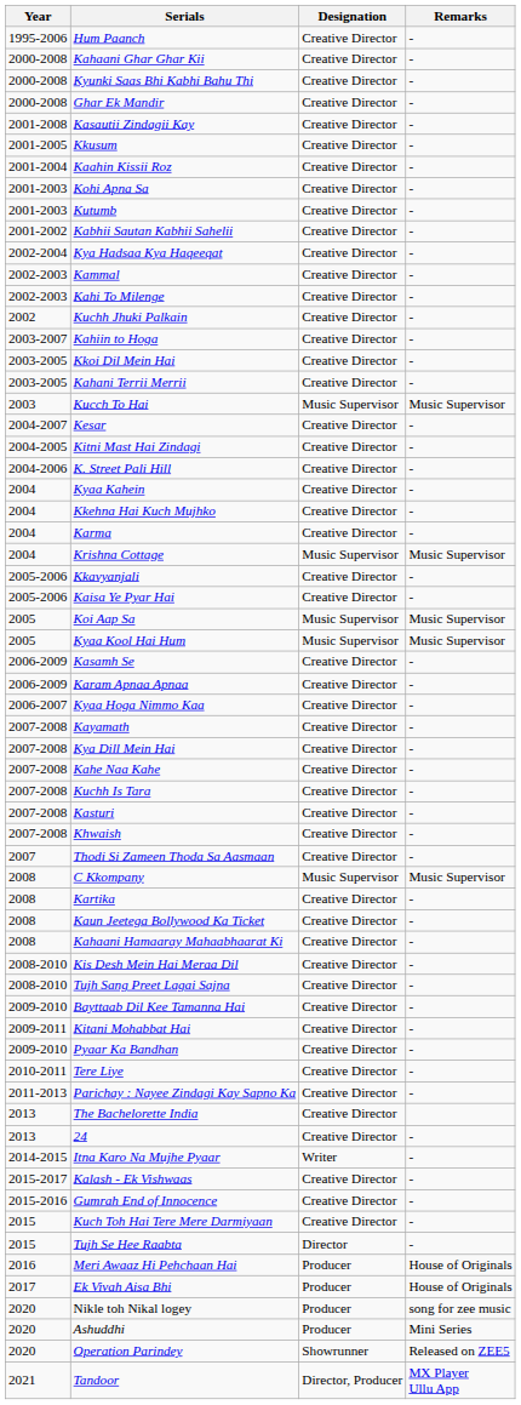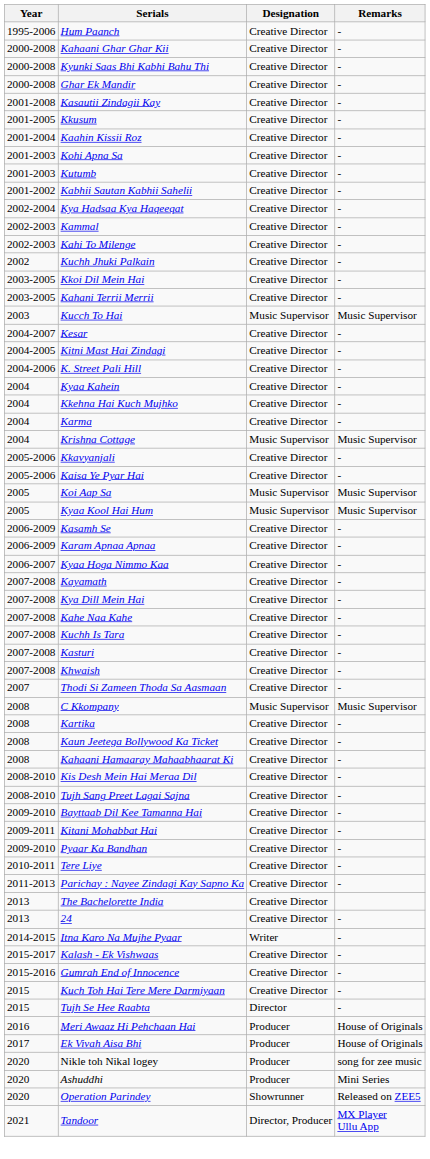 <table class="wikitable sortable">
 <tr>
 <th>Year</th>
 <th>Serials</th>
 <th>Designation</th>
 <th>Remarks</th>
 </tr>
 <tr>
 <td>1995-2006</td>
 <td><em><a href='#'>Hum Paanch</a></em></td>
 <td>Creative Director</td>
 <td>-</td>
 </tr>
 <tr>
 <td>2000-2008</td>
 <td><em><a href='#'>Kahaani Ghar Ghar Kii</a></em></td>
 <td>Creative Director</td>
 <td>-</td>
 </tr>
 <tr>
 <td>2000-2008</td>
 <td><em><a href='#'>Kyunki Saas Bhi Kabhi Bahu Thi</a></em></td>
 <td>Creative Director</td>
 <td>-</td>
 </tr>
 <tr>
 <td>2000-2008</td>
 <td><em><a href='#'>Ghar Ek Mandir</a></em></td>
 <td>Creative Director</td>
 <td>-</td>
 </tr>
 <tr>
 <td>2001-2008</td>
 <td><em><a href='#'>Kasautii Zindagii Kay</a></em></td>
 <td>Creative Director</td>
 <td>-</td>
 </tr>
 <tr>
 <td>2001-2005</td>
 <td><em><a href='#'>Kkusum</a></em></td>
 <td>Creative Director</td>
 <td>-</td>
 </tr>
 <tr>
 <td>2001-2004</td>
 <td><em><a href='#'>Kaahin Kissii Roz</a></em></td>
 <td>Creative Director</td>
 <td>-</td>
 </tr>
 <tr>
 <td>2001-2003</td>
 <td><em><a href='#'>Kohi Apna Sa</a></em></td>
 <td>Creative Director</td>
 <td>-</td>
 </tr>
 <tr>
 <td>2001-2003</td>
 <td><em><a href='#'>Kutumb</a></em></td>
 <td>Creative Director</td>
 <td>-</td>
 </tr>
 <tr>
 <td>2001-2002</td>
 <td><em><a href='#'>Kabhii Sautan Kabhii Sahelii</a></em></td>
 <td>Creative Director</td>
 <td>-</td>
 </tr>
 <tr>
 <td>2002-2004</td>
 <td><em><a href='#'>Kya Hadsaa Kya Haqeeqat</a></em></td>
 <td>Creative Director</td>
 <td>-</td>
 </tr>
 <tr>
 <td>2002-2003</td>
 <td><em><a href='#'>Kammal</a></em></td>
 <td>Creative Director</td>
 <td>-</td>
 </tr>
 <tr>
 <td>2002-2003</td>
 <td><em><a href='#'>Kahi To Milenge</a></em></td>
 <td>Creative Director</td>
 <td>-</td>
 </tr>
 <tr>
 <td>2002</td>
 <td><em><a href='#'>Kuchh Jhuki Palkain</a></em></td>
-<td>Creative Director</td>
-<td>-</td>
-</tr>
-<tr>
-<td>2003-2007</td>
-<td><em><a href='#'>Kahiin to Hoga</a></em></td>
 <td>Creative Director</td>
 <td>-</td>
 </tr>
 <tr>
 <td>2003-2005</td>
 <td><em><a href='#'>Kkoi Dil Mein Hai</a></em></td>
 <td>Creative Director</td>
 <td>-</td>
 </tr>
 <tr>
 <td>2003-2005</td>
 <td><em><a href='#'>Kahani Terrii Merrii</a></em></td>
 <td>Creative Director</td>
 <td>-</td>
 </tr>
 <tr>
 <td>2003</td>
 <td><em><a href='#'>Kucch To Hai</a></em></td>
 <td>Music Supervisor</td>
 <td>Music Supervisor</td>
 </tr>
 <tr>
 <td>2004-2007</td>
 <td><em><a href='#'>Kesar</a></em></td>
 <td>Creative Director</td>
 <td>-</td>
 </tr>
 <tr>
 <td>2004-2005</td>
 <td><em><a href='#'>Kitni Mast Hai Zindagi</a></em></td>
 <td>Creative Director</td>
 <td>-</td>
 </tr>
 <tr>
 <td>2004-2006</td>
 <td><em><a href='#'>K. Street Pali Hill</a></em></td>
 <td>Creative Director</td>
 <td>-</td>
 </tr>
 <tr>
 <td>2004</td>
 <td><em><a href='#'>Kyaa Kahein</a></em></td>
 <td>Creative Director</td>
 <td>-</td>
 </tr>
 <tr>
 <td>2004</td>
 <td><em><a href='#'>Kkehna Hai Kuch Mujhko</a></em></td>
 <td>Creative Director</td>
 <td>-</td>
 </tr>
 <tr>
 <td>2004</td>
 <td><em><a href='#'>Karma</a></em></td>
 <td>Creative Director</td>
 <td>-</td>
 </tr>
 <tr>
 <td>2004</td>
 <td><em><a href='#'>Krishna Cottage</a></em></td>
 <td>Music Supervisor</td>
 <td>Music Supervisor</td>
 </tr>
 <tr>
 <td>2005-2006</td>
 <td><em><a href='#'>Kkavyanjali</a></em></td>
 <td>Creative Director</td>
 <td>-</td>
 </tr>
 <tr>
 <td>2005-2006</td>
 <td><em><a href='#'>Kaisa Ye Pyar Hai</a></em></td>
 <td>Creative Director</td>
 <td>-</td>
 </tr>
 <tr>
 <td>2005</td>
 <td><em><a href='#'>Koi Aap Sa</a></em></td>
 <td>Music Supervisor</td>
 <td>Music Supervisor</td>
 </tr>
 <tr>
 <td>2005</td>
 <td><em><a href='#'>Kyaa Kool Hai Hum</a></em></td>
 <td>Music Supervisor</td>
 <td>Music Supervisor</td>
 </tr>
 <tr>
 <td>2006-2009</td>
 <td><em><a href='#'>Kasamh Se</a></em></td>
 <td>Creative Director</td>
 <td>-</td>
 </tr>
 <tr>
 <td>2006-2009</td>
 <td><em><a href='#'>Karam Apnaa Apnaa</a></em></td>
 <td>Creative Director</td>
 <td>-</td>
 </tr>
 <tr>
 <td>2006-2007</td>
 <td><em><a href='#'>Kyaa Hoga Nimmo Kaa</a></em></td>
 <td>Creative Director</td>
 <td>-</td>
 </tr>
 <tr>
 <td>2007-2008</td>
 <td><em><a href='#'>Kayamath</a></em></td>
 <td>Creative Director</td>
 <td>-</td>
 </tr>
 <tr>
 <td>2007-2008</td>
 <td><em><a href='#'>Kya Dill Mein Hai</a></em></td>
 <td>Creative Director</td>
 <td>-</td>
 </tr>
 <tr>
 <td>2007-2008</td>
 <td><em><a href='#'>Kahe Naa Kahe</a></em></td>
 <td>Creative Director</td>
 <td>-</td>
 </tr>
 <tr>
 <td>2007-2008</td>
 <td><em><a href='#'>Kuchh Is Tara</a></em></td>
 <td>Creative Director</td>
 <td>-</td>
 </tr>
 <tr>
 <td>2007-2008</td>
 <td><em><a href='#'>Kasturi</a></em></td>
 <td>Creative Director</td>
 <td>-</td>
 </tr>
 <tr>
 <td>2007-2008</td>
 <td><em><a href='#'>Khwaish</a></em></td>
 <td>Creative Director</td>
 <td>-</td>
 </tr>
 <tr>
 <td>2007</td>
 <td><em><a href='#'>Thodi Si Zameen Thoda Sa Aasmaan</a></em></td>
 <td>Creative Director</td>
 <td>-</td>
 </tr>
 <tr>
 <td>2008</td>
 <td><em><a href='#'>C Kkompany</a></em></td>
 <td>Music Supervisor</td>
 <td>Music Supervisor</td>
 </tr>
 <tr>
 <td>2008</td>
 <td><em><a href='#'>Kartika</a></em></td>
 <td>Creative Director</td>
 <td>-</td>
 </tr>
 <tr>
 <td>2008</td>
 <td><em><a href='#'>Kaun Jeetega Bollywood Ka Ticket</a></em></td>
 <td>Creative Director</td>
 <td>-</td>
 </tr>
 <tr>
 <td>2008</td>
 <td><em><a href='#'>Kahaani Hamaaray Mahaabhaarat Ki</a></em></td>
 <td>Creative Director</td>
 <td>-</td>
 </tr>
 <tr>
 <td>2008-2010</td>
 <td><em><a href='#'>Kis Desh Mein Hai Meraa Dil</a></em></td>
 <td>Creative Director</td>
 <td>-</td>
 </tr>
 <tr>
 <td>2008-2010</td>
 <td><em><a href='#'>Tujh Sang Preet Lagai Sajna</a></em></td>
 <td>Creative Director</td>
 <td>-</td>
 </tr>
 <tr>
 <td>2009-2010</td>
 <td><em><a href='#'>Bayttaab Dil Kee Tamanna Hai</a></em></td>
 <td>Creative Director</td>
 <td>-</td>
 </tr>
 <tr>
 <td>2009-2011</td>
 <td><em><a href='#'>Kitani Mohabbat Hai</a></em></td>
 <td>Creative Director</td>
 <td>-</td>
 </tr>
 <tr>
 <td>2009-2010</td>
 <td><em><a href='#'>Pyaar Ka Bandhan</a></em></td>
 <td>Creative Director</td>
 <td>-</td>
 </tr>
 <tr>
 <td>2010-2011</td>
 <td><em><a href='#'>Tere Liye</a></em></td>
 <td>Creative Director</td>
 <td>-</td>
 </tr>
 <tr>
 <td>2011-2013</td>
 <td><em><a href='#'>Parichay : Nayee Zindagi Kay Sapno Ka</a></em></td>
 <td>Creative Director</td>
 <td>-</td>
 </tr>
 <tr>
 <td>2013</td>
 <td><em><a href='#'>The Bachelorette India</a></em></td>
 <td>Creative Director</td>
 <td></td>
 </tr>
 <tr>
 <td>2013</td>
 <td><em><a href='#'>24</a></em></td>
 <td>Creative Director</td>
 <td>-</td>
 </tr>
 <tr>
 <td>2014-2015</td>
 <td><em><a href='#'>Itna Karo Na Mujhe Pyaar</a></em></td>
 <td>Writer</td>
 <td>-</td>
 </tr>
 <tr>
 <td>2015-2017</td>
 <td><em><a href='#'>Kalash - Ek Vishwaas</a></em></td>
 <td>Creative Director</td>
 <td>-</td>
 </tr>
 <tr>
 <td>2015-2016</td>
 <td><em><a href='#'>Gumrah End of Innocence</a></em></td>
 <td>Creative Director</td>
 <td>-</td>
 </tr>
 <tr>
 <td>2015</td>
 <td><em><a href='#'>Kuch Toh Hai Tere Mere Darmiyaan</a></em></td>
 <td>Creative Director</td>
 <td>-</td>
 </tr>
 <tr>
 <td>2015</td>
 <td><em><a href='#'>Tujh Se Hee Raabta</a></em></td>
 <td>Director</td>
 <td>-</td>
 </tr>
 <tr>
 <td>2016</td>
 <td><em><a href='#'>Meri Awaaz Hi Pehchaan Hai</a></em></td>
 <td>Producer</td>
 <td>House of Originals</td>
 </tr>
 <tr>
 <td>2017</td>
 <td><em><a href='#'>Ek Vivah Aisa Bhi</a></em></td>
 <td>Producer</td>
 <td>House of Originals</td>
 </tr>
 <tr>
 <td>2020</td>
 <td>Nikle toh Nikal logey</td>
 <td>Producer</td>
 <td>song for zee music</td>
 </tr>
 <tr>
 <td>2020</td>
 <td><em>Ashuddhi</em></td>
 <td>Producer</td>
 <td>Mini Series</td>
 </tr>
 <tr>
 <td>2020</td>
 <td><em><a href='#'>Operation Parindey</a></em></td>
 <td>Showrunner</td>
 <td>Released on <a href='#'>ZEE5</a></td>
 </tr>
 <tr>
 <td>2021</td>
 <td><em><a href='#'>Tandoor</a></em> </td>
 <td>Director, Producer</td>
 <td><a href='#'>MX Player</a><br><a href='#'>Ullu App</a></td>
 </tr>
 </table>
